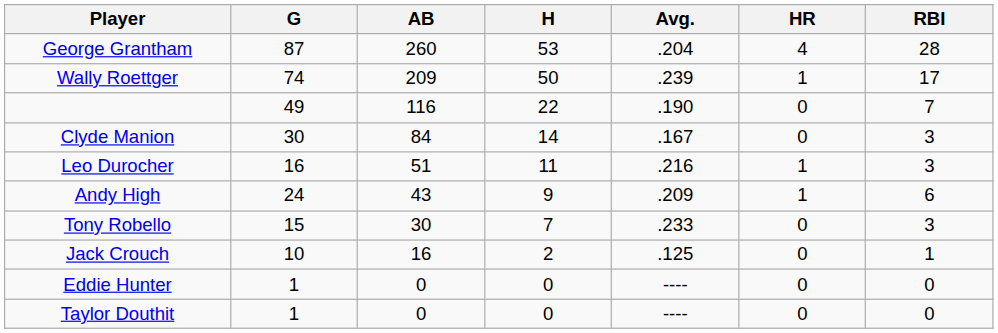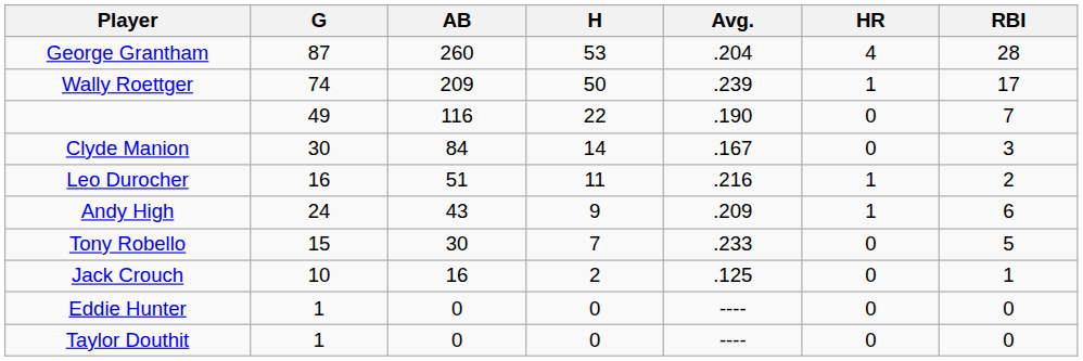 <table class="wikitable sortable">
 <tr>
 <th bgcolor="#DDDDFF" width="16%">Player</th>
 <th bgcolor="#DDDDFF" width="9%">G</th>
 <th bgcolor="#DDDDFF" width="9%">AB</th>
 <th bgcolor="#DDDDFF" width="9%">H</th>
 <th bgcolor="#DDDDFF" width="9%">Avg.</th>
 <th bgcolor="#DDDDFF" width="9%">HR</th>
 <th bgcolor="#DDDDFF" width="9%">RBI</th>
 </tr>
 <tr align="center">
 <td><a href='#'>George Grantham</a></td>
 <td>87</td>
 <td>260</td>
 <td>53</td>
 <td>.204</td>
 <td>4</td>
 <td>28</td>
 </tr>
 <tr align=center>
 <td><a href='#'>Wally Roettger</a></td>
 <td>74</td>
 <td>209</td>
 <td>50</td>
 <td>.239</td>
 <td>1</td>
 <td>17</td>
 </tr>
 <tr align=center>
 <td></td>
 <td>49</td>
 <td>116</td>
 <td>22</td>
 <td>.190</td>
 <td>0</td>
 <td>7</td>
 </tr>
 <tr align="center">
 <td><a href='#'>Clyde Manion</a></td>
 <td>30</td>
 <td>84</td>
 <td>14</td>
 <td>.167</td>
 <td>0</td>
 <td>3</td>
 </tr>
 <tr align=center>
 <td><a href='#'>Leo Durocher</a></td>
 <td>16</td>
 <td>51</td>
 <td>11</td>
 <td>.216</td>
 <td>1</td>
-<td>3</td>
+<td>2</td>
 </tr>
 <tr align=center>
 <td><a href='#'>Andy High</a></td>
 <td>24</td>
 <td>43</td>
 <td>9</td>
 <td>.209</td>
 <td>1</td>
 <td>6</td>
 </tr>
 <tr align=center>
 <td><a href='#'>Tony Robello</a></td>
 <td>15</td>
 <td>30</td>
 <td>7</td>
 <td>.233</td>
 <td>0</td>
-<td>3</td>
+<td>5</td>
 </tr>
 <tr align=center>
 <td><a href='#'>Jack Crouch</a></td>
 <td>10</td>
 <td>16</td>
 <td>2</td>
 <td>.125</td>
 <td>0</td>
 <td>1</td>
 </tr>
 <tr align=center>
 <td><a href='#'>Eddie Hunter</a></td>
 <td>1</td>
 <td>0</td>
 <td>0</td>
 <td>----</td>
 <td>0</td>
 <td>0</td>
 </tr>
 <tr align=center>
 <td><a href='#'>Taylor Douthit</a></td>
 <td>1</td>
 <td>0</td>
 <td>0</td>
 <td>----</td>
 <td>0</td>
 <td>0</td>
 </tr>
 </table>
